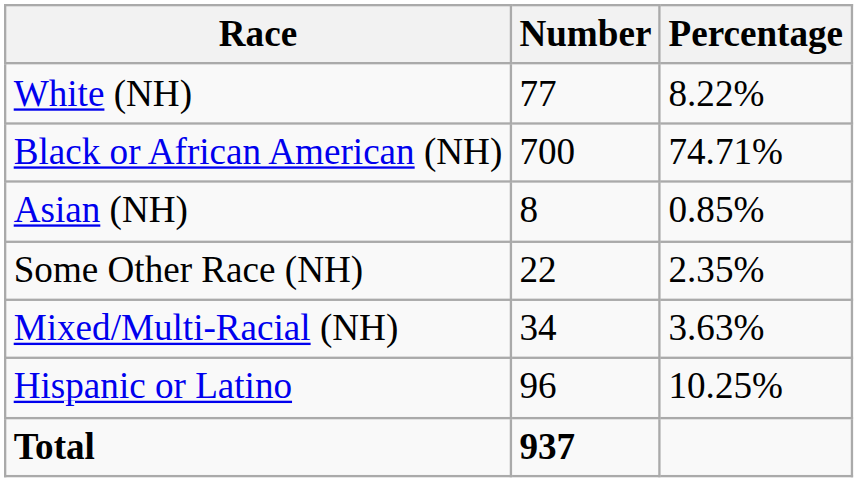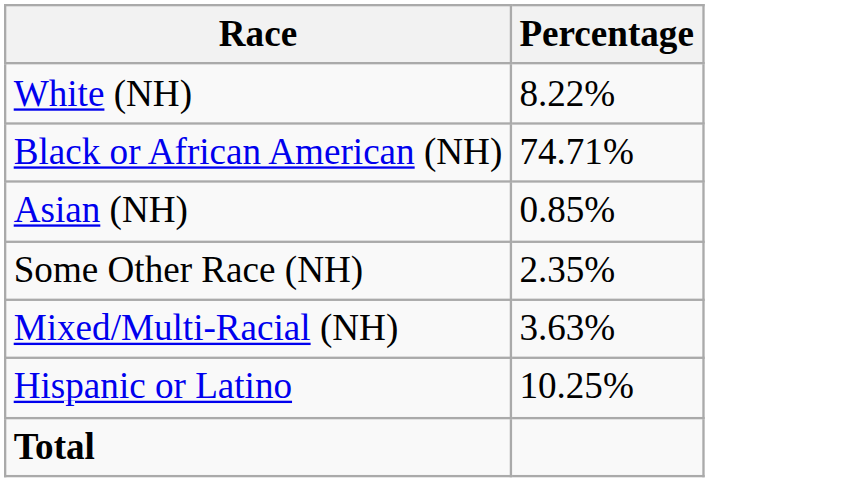 <table class="wikitable">
 <tr>
 <th>Race</th>
-<th>Number</th>
 <th>Percentage</th>
 </tr>
 <tr>
 <td><a href='#'>White</a> (NH)</td>
-<td>77</td>
 <td>8.22%</td>
 </tr>
 <tr>
 <td><a href='#'>Black or African American</a> (NH)</td>
-<td>700</td>
 <td>74.71%</td>
 </tr>
 <tr>
 <td><a href='#'>Asian</a> (NH)</td>
-<td>8</td>
 <td>0.85%</td>
 </tr>
 <tr>
 <td>Some Other Race (NH)</td>
-<td>22</td>
 <td>2.35%</td>
 </tr>
 <tr>
 <td><a href='#'>Mixed/Multi-Racial</a> (NH)</td>
-<td>34</td>
 <td>3.63%</td>
 </tr>
 <tr>
 <td><a href='#'>Hispanic or Latino</a></td>
-<td>96</td>
 <td>10.25%</td>
 </tr>
 <tr>
 <td><strong>Total</strong></td>
-<td><strong>937</strong></td>
 <td></td>
 </tr>
 </table>
